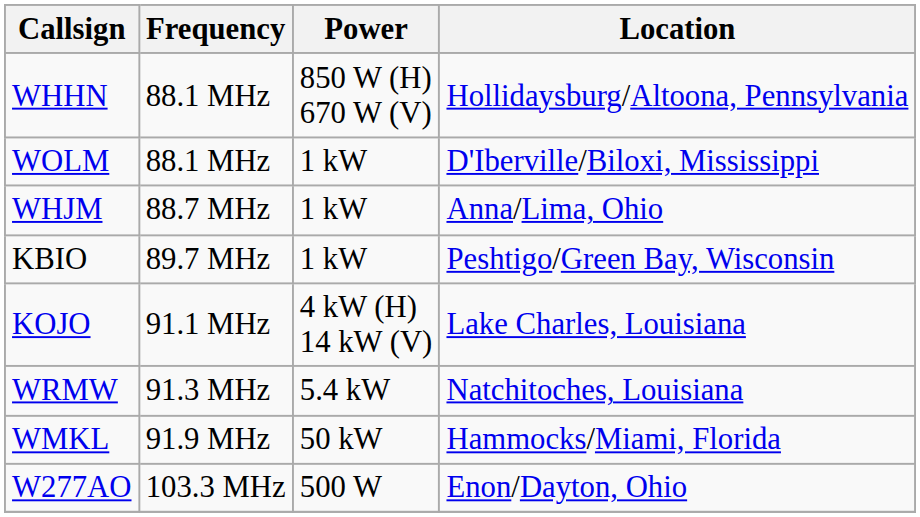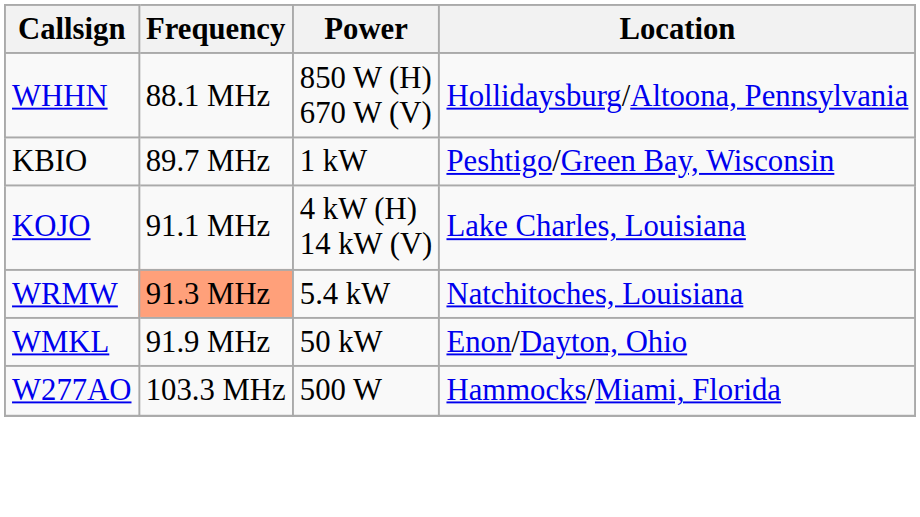 <table class="wikitable">
 <tr>
 <th>Callsign</th>
 <th>Frequency</th>
 <th>Power</th>
 <th>Location</th>
 </tr>
 <tr>
 <td><a href='#'>WHHN</a></td>
 <td>88.1 MHz</td>
 <td>850 W (H)<br>670 W (V)</td>
 <td><a href='#'>Hollidaysburg</a>/<a href='#'>Altoona, Pennsylvania</a></td>
-</tr>
-<tr>
-<td><a href='#'>WOLM</a></td>
-<td>88.1 MHz</td>
-<td>1 kW</td>
-<td><a href='#'>D'Iberville</a>/<a href='#'>Biloxi, Mississippi</a></td>
-</tr>
-<tr>
-<td><a href='#'>WHJM</a></td>
-<td>88.7 MHz</td>
-<td>1 kW</td>
-<td><a href='#'>Anna</a>/<a href='#'>Lima, Ohio</a></td>
 </tr>
 <tr>
 <td>KBIO</td>
 <td>89.7 MHz</td>
 <td>1 kW</td>
 <td><a href='#'>Peshtigo</a>/<a href='#'>Green Bay, Wisconsin</a></td>
 </tr>
 <tr>
 <td><a href='#'>KOJO</a></td>
 <td>91.1 MHz</td>
 <td>4 kW (H)<br>14 kW (V)</td>
 <td><a href='#'>Lake Charles, Louisiana</a></td>
 </tr>
 <tr>
 <td><a href='#'>WRMW</a></td>
-<td>91.3 MHz</td>
+<td style="background: lightsalmon;">91.3 MHz</td>
 <td>5.4 kW</td>
 <td><a href='#'>Natchitoches, Louisiana</a></td>
 </tr>
 <tr>
 <td><a href='#'>WMKL</a></td>
 <td>91.9 MHz</td>
 <td>50 kW</td>
-<td><a href='#'>Hammocks</a>/<a href='#'>Miami, Florida</a></td>
+<td><a href='#'>Enon</a>/<a href='#'>Dayton, Ohio</a></td>
 </tr>
 <tr>
 <td><a href='#'>W277AO</a></td>
 <td>103.3 MHz</td>
 <td>500 W</td>
-<td><a href='#'>Enon</a>/<a href='#'>Dayton, Ohio</a></td>
+<td><a href='#'>Hammocks</a>/<a href='#'>Miami, Florida</a></td>
 </tr>
 <tr>
 </tr>
 </table>
